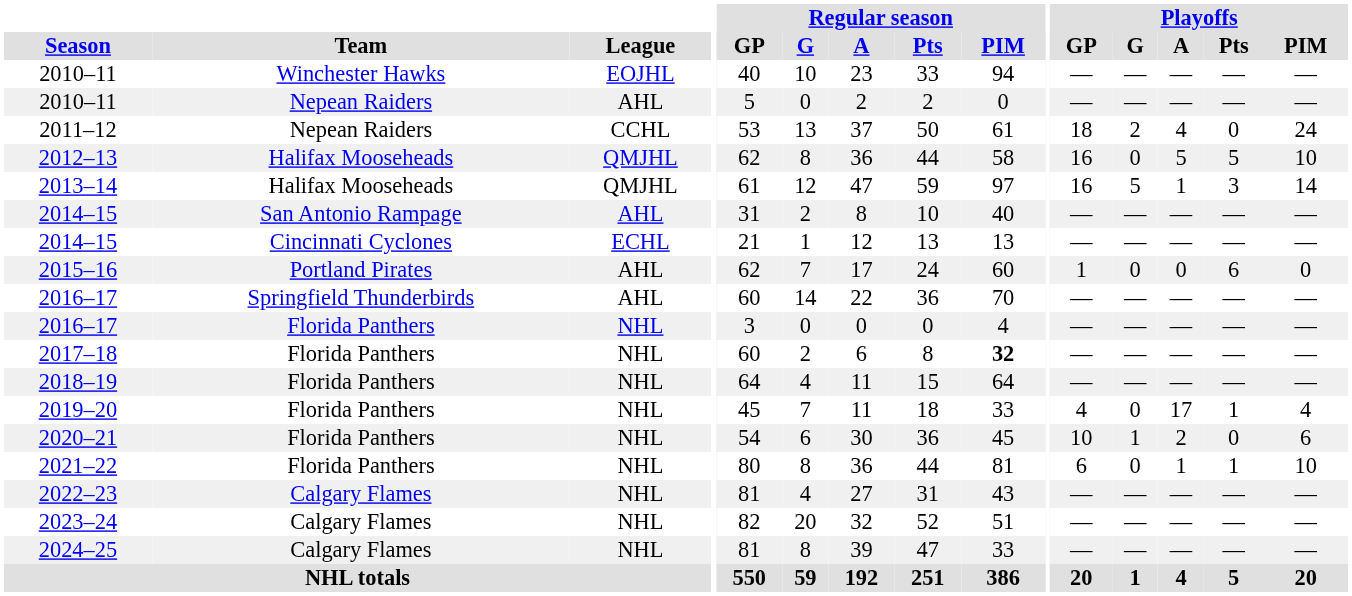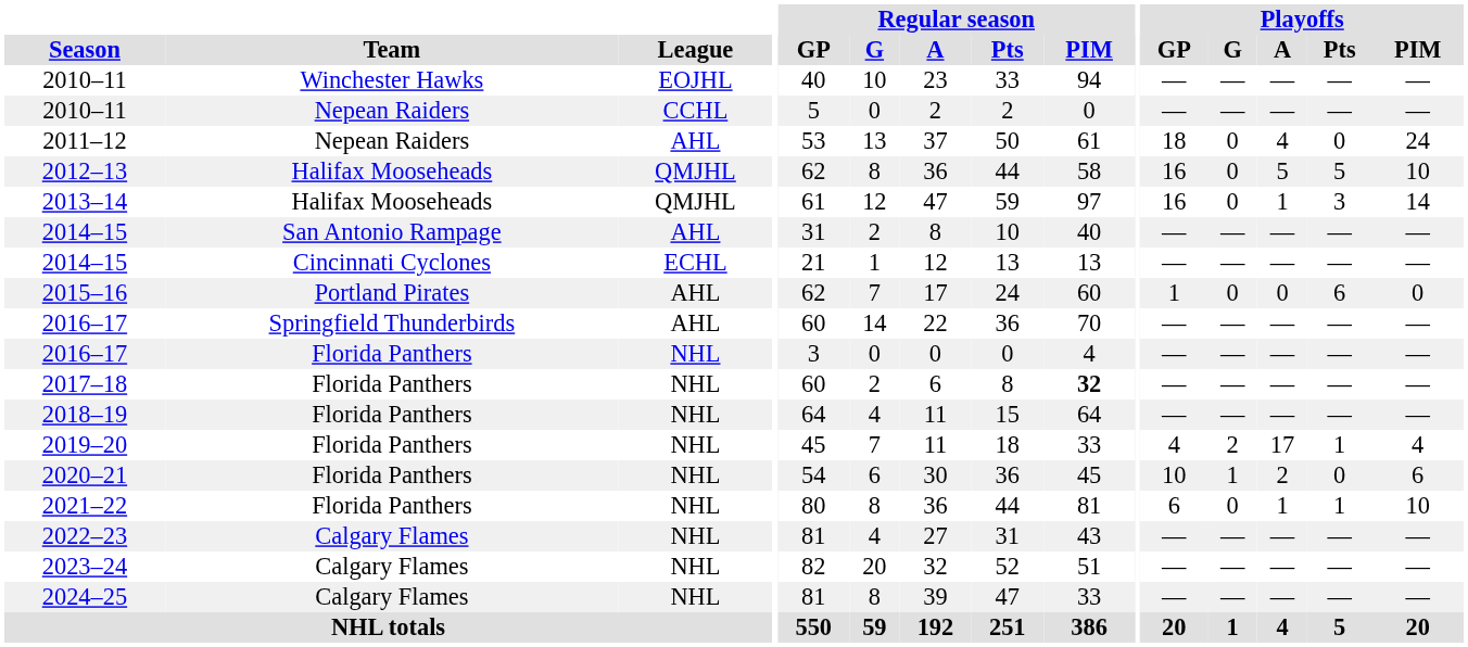 <table border="0" cellpadding="1" cellspacing="0" style="text-align:center; width:60em">
 <tr bgcolor="#e0e0e0">
 <th colspan="3" bgcolor="#ffffff"></th>
 <th rowspan="99" bgcolor="#ffffff"></th>
 <th colspan="5"><a href='#'>Regular season</a></th>
 <th rowspan="99" bgcolor="#ffffff"></th>
 <th colspan="5"><a href='#'>Playoffs</a></th>
 </tr>
 <tr bgcolor="#e0e0e0">
 <th><a href='#'>Season</a></th>
 <th>Team</th>
 <th>League</th>
 <th>GP</th>
 <th><a href='#'>G</a></th>
 <th><a href='#'>A</a></th>
 <th><a href='#'>Pts</a></th>
 <th><a href='#'>PIM</a></th>
 <th>GP</th>
 <th>G</th>
 <th>A</th>
 <th>Pts</th>
 <th>PIM</th>
 </tr>
 <tr>
 <td>2010–11</td>
 <td><a href='#'>Winchester Hawks</a></td>
 <td><a href='#'>EOJHL</a></td>
 <td>40</td>
 <td>10</td>
 <td>23</td>
 <td>33</td>
 <td>94</td>
 <td>—</td>
 <td>—</td>
 <td>—</td>
 <td>—</td>
 <td>—</td>
 </tr>
 <tr bgcolor="#f0f0f0">
 <td>2010–11</td>
 <td><a href='#'>Nepean Raiders</a></td>
-<td>AHL</td>
+<td><a href='#'>CCHL</a></td>
 <td>5</td>
 <td>0</td>
 <td>2</td>
 <td>2</td>
 <td>0</td>
 <td>—</td>
 <td>—</td>
 <td>—</td>
 <td>—</td>
 <td>—</td>
 </tr>
 <tr>
 <td>2011–12</td>
 <td>Nepean Raiders</td>
-<td>CCHL</td>
+<td><a href='#'>AHL</a></td>
 <td>53</td>
 <td>13</td>
 <td>37</td>
 <td>50</td>
 <td>61</td>
 <td>18</td>
-<td>2</td>
+<td>0</td>
 <td>4</td>
 <td>0</td>
 <td>24</td>
 </tr>
 <tr bgcolor="#f0f0f0">
 <td><a href='#'>2012–13</a></td>
 <td><a href='#'>Halifax Mooseheads</a></td>
 <td><a href='#'>QMJHL</a></td>
 <td>62</td>
 <td>8</td>
 <td>36</td>
 <td>44</td>
 <td>58</td>
 <td>16</td>
 <td>0</td>
 <td>5</td>
 <td>5</td>
 <td>10</td>
 </tr>
 <tr>
 <td><a href='#'>2013–14</a></td>
 <td>Halifax Mooseheads</td>
 <td>QMJHL</td>
 <td>61</td>
 <td>12</td>
 <td>47</td>
 <td>59</td>
 <td>97</td>
 <td>16</td>
-<td>5</td>
+<td>0</td>
 <td>1</td>
 <td>3</td>
 <td>14</td>
 </tr>
 <tr bgcolor="#f0f0f0">
 <td><a href='#'>2014–15</a></td>
 <td><a href='#'>San Antonio Rampage</a></td>
 <td><a href='#'>AHL</a></td>
 <td>31</td>
 <td>2</td>
 <td>8</td>
 <td>10</td>
 <td>40</td>
 <td>—</td>
 <td>—</td>
 <td>—</td>
 <td>—</td>
 <td>—</td>
 </tr>
 <tr>
 <td><a href='#'>2014–15</a></td>
 <td><a href='#'>Cincinnati Cyclones</a></td>
 <td><a href='#'>ECHL</a></td>
 <td>21</td>
 <td>1</td>
 <td>12</td>
 <td>13</td>
 <td>13</td>
 <td>—</td>
 <td>—</td>
 <td>—</td>
 <td>—</td>
 <td>—</td>
 </tr>
 <tr bgcolor="#f0f0f0">
 <td><a href='#'>2015–16</a></td>
 <td><a href='#'>Portland Pirates</a></td>
 <td>AHL</td>
 <td>62</td>
 <td>7</td>
 <td>17</td>
 <td>24</td>
 <td>60</td>
 <td>1</td>
 <td>0</td>
 <td>0</td>
 <td>6</td>
 <td>0</td>
 </tr>
 <tr>
 <td><a href='#'>2016–17</a></td>
 <td><a href='#'>Springfield Thunderbirds</a></td>
 <td>AHL</td>
 <td>60</td>
 <td>14</td>
 <td>22</td>
 <td>36</td>
 <td>70</td>
 <td>—</td>
 <td>—</td>
 <td>—</td>
 <td>—</td>
 <td>—</td>
 </tr>
 <tr bgcolor="#f0f0f0">
 <td><a href='#'>2016–17</a></td>
 <td><a href='#'>Florida Panthers</a></td>
 <td><a href='#'>NHL</a></td>
 <td>3</td>
 <td>0</td>
 <td>0</td>
 <td>0</td>
 <td>4</td>
 <td>—</td>
 <td>—</td>
 <td>—</td>
 <td>—</td>
 <td>—</td>
 </tr>
 <tr>
 <td><a href='#'>2017–18</a></td>
 <td>Florida Panthers</td>
 <td>NHL</td>
 <td>60</td>
 <td>2</td>
 <td>6</td>
 <td>8</td>
 <td><strong>32</strong></td>
 <td>—</td>
 <td>—</td>
 <td>—</td>
 <td>—</td>
 <td>—</td>
 </tr>
 <tr bgcolor="#f0f0f0">
 <td><a href='#'>2018–19</a></td>
 <td>Florida Panthers</td>
 <td>NHL</td>
 <td>64</td>
 <td>4</td>
 <td>11</td>
 <td>15</td>
 <td>64</td>
 <td>—</td>
 <td>—</td>
 <td>—</td>
 <td>—</td>
 <td>—</td>
 </tr>
 <tr>
 <td><a href='#'>2019–20</a></td>
 <td>Florida Panthers</td>
 <td>NHL</td>
 <td>45</td>
 <td>7</td>
 <td>11</td>
 <td>18</td>
 <td>33</td>
 <td>4</td>
-<td>0</td>
+<td>2</td>
 <td>17</td>
 <td>1</td>
 <td>4</td>
 </tr>
 <tr bgcolor="#f0f0f0">
 <td><a href='#'>2020–21</a></td>
 <td>Florida Panthers</td>
 <td>NHL</td>
 <td>54</td>
 <td>6</td>
 <td>30</td>
 <td>36</td>
 <td>45</td>
 <td>10</td>
 <td>1</td>
 <td>2</td>
 <td>0</td>
 <td>6</td>
 </tr>
 <tr>
 <td><a href='#'>2021–22</a></td>
 <td>Florida Panthers</td>
 <td>NHL</td>
 <td>80</td>
 <td>8</td>
 <td>36</td>
 <td>44</td>
 <td>81</td>
 <td>6</td>
 <td>0</td>
 <td>1</td>
 <td>1</td>
 <td>10</td>
 </tr>
 <tr bgcolor="#f0f0f0">
 <td><a href='#'>2022–23</a></td>
 <td><a href='#'>Calgary Flames</a></td>
 <td>NHL</td>
 <td>81</td>
 <td>4</td>
 <td>27</td>
 <td>31</td>
 <td>43</td>
 <td>—</td>
 <td>—</td>
 <td>—</td>
 <td>—</td>
 <td>—</td>
 </tr>
 <tr>
 <td><a href='#'>2023–24</a></td>
 <td>Calgary Flames</td>
 <td>NHL</td>
 <td>82</td>
 <td>20</td>
 <td>32</td>
 <td>52</td>
 <td>51</td>
 <td>—</td>
 <td>—</td>
 <td>—</td>
 <td>—</td>
 <td>—</td>
 </tr>
 <tr bgcolor="#f0f0f0">
 <td><a href='#'>2024–25</a></td>
 <td>Calgary Flames</td>
 <td>NHL</td>
 <td>81</td>
 <td>8</td>
 <td>39</td>
 <td>47</td>
 <td>33</td>
 <td>—</td>
 <td>—</td>
 <td>—</td>
 <td>—</td>
 <td>—</td>
 </tr>
 <tr bgcolor="#e0e0e0">
 <th colspan="3">NHL totals</th>
 <th>550</th>
 <th>59</th>
 <th>192</th>
 <th>251</th>
 <th>386</th>
 <th>20</th>
 <th>1</th>
 <th>4</th>
 <th>5</th>
 <th>20</th>
 </tr>
 </table>
